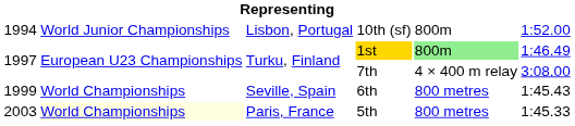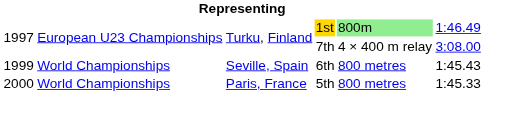 <table>
 <tr>
 <th colspan="6">Representing </th>
-</tr>
-<tr>
-<td>1994</td>
-<td><a href='#'>World Junior Championships</a></td>
-<td><a href='#'>Lisbon</a>, <a href='#'>Portugal</a></td>
-<td>10th (sf)</td>
-<td>800m</td>
-<td><a href='#'>1:52.00</a></td>
 </tr>
 <tr>
 <td rowspan=2>1997</td>
 <td rowspan=2><a href='#'>European U23 Championships</a></td>
 <td rowspan=2><a href='#'>Turku</a>, <a href='#'>Finland</a></td>
 <td bgcolor=gold>1st</td>
 <td style="background: lightgreen;">800m</td>
 <td><a href='#'>1:46.49</a></td>
 </tr>
 <tr>
 <td>7th</td>
 <td>4 × 400 m relay</td>
 <td><a href='#'>3:08.00</a></td>
 </tr>
 <tr>
 <td>1999</td>
 <td><a href='#'>World Championships</a></td>
 <td><a href='#'>Seville, Spain</a></td>
 <td>6th</td>
 <td><a href='#'>800 metres</a></td>
 <td>1:45.43</td>
 </tr>
 <tr>
-<td>2003</td>
-<td style="background: lightyellow;"><a href='#'>World Championships</a></td>
+<td>2000</td>
+<td><a href='#'>World Championships</a></td>
 <td><a href='#'>Paris, France</a></td>
 <td>5th</td>
 <td><a href='#'>800 metres</a></td>
 <td>1:45.33 </td>
 </tr>
 </table>
